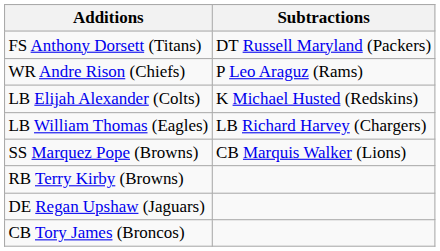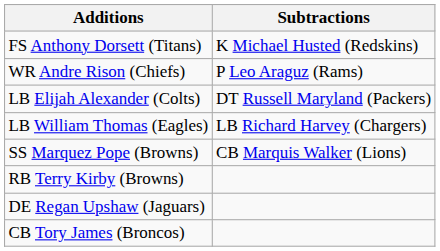 <table class="wikitable">
 <tr>
 <th>Additions</th>
 <th>Subtractions</th>
 </tr>
 <tr>
 <td>FS <a href='#'>Anthony Dorsett</a> (Titans)</td>
-<td>DT <a href='#'>Russell Maryland</a> (Packers)</td>
+<td>K <a href='#'>Michael Husted</a> (Redskins)</td>
 </tr>
 <tr>
 <td>WR <a href='#'>Andre Rison</a> (Chiefs)</td>
 <td>P <a href='#'>Leo Araguz</a> (Rams)</td>
 </tr>
 <tr>
 <td>LB <a href='#'>Elijah Alexander</a> (Colts)</td>
-<td>K <a href='#'>Michael Husted</a> (Redskins)</td>
+<td>DT <a href='#'>Russell Maryland</a> (Packers)</td>
 </tr>
 <tr>
 <td>LB <a href='#'>William Thomas</a> (Eagles)</td>
 <td>LB <a href='#'>Richard Harvey</a> (Chargers)</td>
 </tr>
 <tr>
 <td>SS <a href='#'>Marquez Pope</a> (Browns)</td>
 <td>CB <a href='#'>Marquis Walker</a> (Lions)</td>
 </tr>
 <tr>
 <td>RB <a href='#'>Terry Kirby</a> (Browns)</td>
 <td></td>
 </tr>
 <tr>
 <td>DE <a href='#'>Regan Upshaw</a> (Jaguars)</td>
 <td></td>
 </tr>
 <tr>
 <td>CB <a href='#'>Tory James</a> (Broncos)</td>
 <td></td>
 </tr>
 </table>
